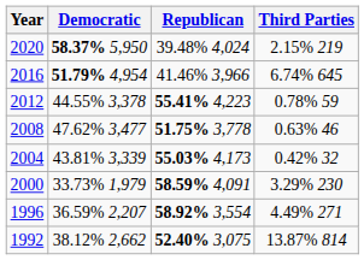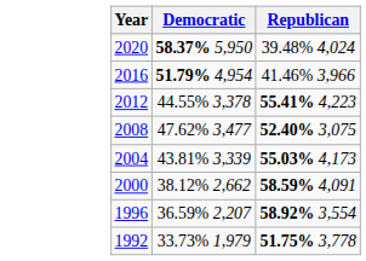 <table class="wikitable"  style="float:right; margin:1em; font-size:95%;">
 <tr style="background:lightgrey;">
 <th>Year</th>
 <th><a href='#'>Democratic</a></th>
 <th><a href='#'>Republican</a></th>
-<th><a href='#'>Third Parties</a></th>
 </tr>
 <tr>
 <td align="center" ><a href='#'>2020</a></td>
 <td align="center" ><strong>58.37%</strong> <em>5,950</em></td>
 <td align="center" >39.48% <em>4,024</em></td>
-<td align="center" >2.15% <em>219</em></td>
 </tr>
 <tr>
 <td align="center" ><a href='#'>2016</a></td>
 <td align="center" ><strong>51.79%</strong> <em>4,954</em></td>
 <td align="center" >41.46% <em>3,966</em></td>
-<td align="center" >6.74% <em>645</em></td>
 </tr>
 <tr>
 <td align="center" ><a href='#'>2012</a></td>
 <td align="center" >44.55% <em>3,378</em></td>
 <td align="center" ><strong>55.41%</strong> <em>4,223</em></td>
-<td align="center" >0.78% <em>59</em></td>
 </tr>
 <tr>
 <td align="center" ><a href='#'>2008</a></td>
 <td align="center" >47.62% <em>3,477</em></td>
-<td align="center" ><strong>51.75%</strong> <em>3,778</em></td>
-<td align="center" >0.63% <em>46</em></td>
+<td align="center" ><strong>52.40%</strong> <em>3,075</em></td>
 </tr>
 <tr>
 <td align="center" ><a href='#'>2004</a></td>
 <td align="center" >43.81% <em>3,339</em></td>
 <td align="center" ><strong>55.03%</strong> <em>4,173</em></td>
-<td align="center" >0.42% <em>32</em></td>
 </tr>
 <tr>
 <td align="center" ><a href='#'>2000</a></td>
-<td align="center" >33.73% <em>1,979</em></td>
+<td align="center" >38.12% <em>2,662</em></td>
 <td align="center" ><strong>58.59%</strong> <em>4,091</em></td>
-<td align="center" >3.29% <em>230</em></td>
 </tr>
 <tr>
 <td align="center" ><a href='#'>1996</a></td>
 <td align="center" >36.59% <em>2,207</em></td>
 <td align="center" ><strong>58.92%</strong> <em>3,554</em></td>
-<td align="center" >4.49% <em>271</em></td>
 </tr>
 <tr>
 <td align="center" ><a href='#'>1992</a></td>
-<td align="center" >38.12% <em>2,662</em></td>
-<td align="center" ><strong>52.40%</strong> <em>3,075</em></td>
-<td align="center" >13.87% <em>814</em></td>
+<td align="center" >33.73% <em>1,979</em></td>
+<td align="center" ><strong>51.75%</strong> <em>3,778</em></td>
 </tr>
 </table>
